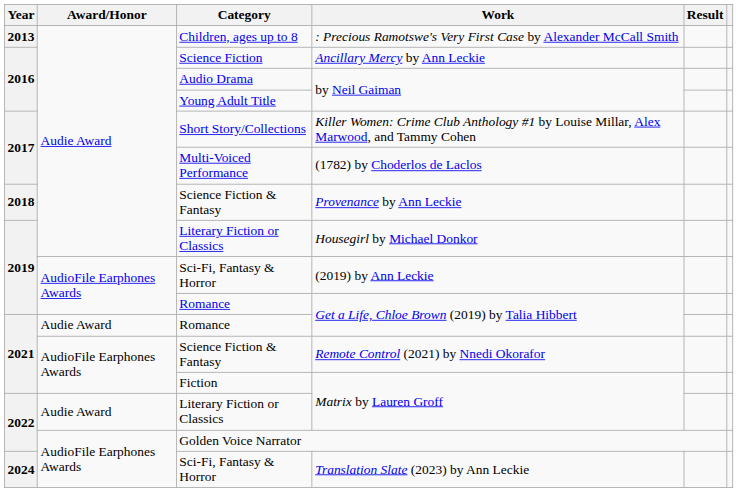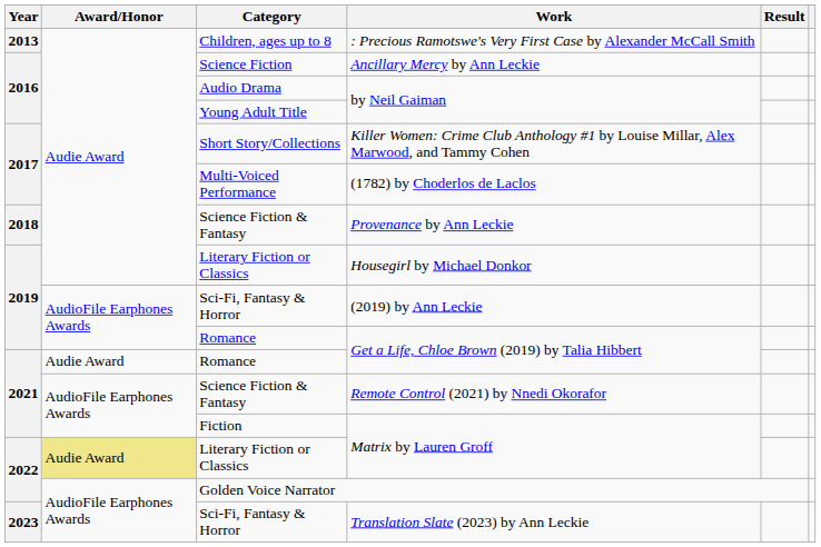 <table class="wikitable plainrowheaders sortable">
 <tr>
 <th>Year</th>
 <th>Award/Honor</th>
 <th>Category</th>
 <th>Work</th>
 <th>Result</th>
 <th class="unsortable"></th>
 </tr>
 <tr>
 <th>2013</th>
 <td rowspan="8"><a href='#'>Audie Award</a></td>
 <td><a href='#'>Children, ages up to 8</a></td>
 <td><em>: Precious Ramotswe's Very First Case</em> by <a href='#'>Alexander McCall Smith</a></td>
 <td></td>
 <td></td>
 </tr>
 <tr>
 <th rowspan="3">2016</th>
 <td><a href='#'>Science Fiction</a></td>
 <td><em><a href='#'>Ancillary Mercy</a></em> by <a href='#'>Ann Leckie</a></td>
 <td></td>
 <td></td>
 </tr>
 <tr>
 <td><a href='#'>Audio Drama</a></td>
 <td rowspan="2"><em></em> by <a href='#'>Neil Gaiman</a></td>
 <td></td>
 <td></td>
 </tr>
 <tr>
 <td><a href='#'>Young Adult Title</a></td>
 <td></td>
 <td></td>
 </tr>
 <tr>
 <th rowspan="2">2017</th>
 <td><a href='#'>Short Story/Collections</a></td>
 <td><em>Killer Women: Crime Club Anthology #1</em> by Louise Millar, <a href='#'>Alex Marwood</a>, and Tammy Cohen</td>
 <td></td>
 <td></td>
 </tr>
 <tr>
 <td><a href='#'>Multi-Voiced Performance</a></td>
 <td><em></em> (1782) by <a href='#'>Choderlos de Laclos</a></td>
 <td></td>
 <td></td>
 </tr>
 <tr>
 <th>2018</th>
 <td>Science Fiction & Fantasy</td>
 <td><em><a href='#'>Provenance</a></em> by <a href='#'>Ann Leckie</a></td>
 <td></td>
 <td></td>
 </tr>
 <tr>
 <th rowspan="3">2019</th>
 <td><a href='#'>Literary Fiction or Classics</a></td>
 <td><em>Housegirl</em> by <a href='#'>Michael Donkor</a></td>
 <td></td>
 <td></td>
 </tr>
 <tr>
 <td rowspan="2"><a href='#'>AudioFile Earphones Awards</a></td>
 <td>Sci-Fi, Fantasy & Horror</td>
 <td><em></em> (2019) by <a href='#'>Ann Leckie</a></td>
 <td></td>
 <td></td>
 </tr>
 <tr>
 <td><a href='#'>Romance</a></td>
 <td rowspan="2"><em><a href='#'>Get a Life, Chloe Brown</a></em> (2019) by <a href='#'>Talia Hibbert</a></td>
 <td></td>
 <td></td>
 </tr>
 <tr>
 <th rowspan="3">2021</th>
 <td>Audie Award</td>
 <td>Romance</td>
 <td></td>
 <td></td>
 </tr>
 <tr>
 <td rowspan="2">AudioFile Earphones Awards</td>
 <td>Science Fiction & Fantasy</td>
 <td><em><a href='#'>Remote Control</a></em> (2021) by <a href='#'>Nnedi Okorafor</a></td>
 <td></td>
 <td></td>
 </tr>
 <tr>
 <td>Fiction</td>
 <td rowspan="2"><em>Matrix</em> by <a href='#'>Lauren Groff</a></td>
 <td></td>
 <td></td>
 </tr>
 <tr>
 <th rowspan="2">2022</th>
-<td>Audie Award</td>
+<td style="background: khaki;">Audie Award</td>
 <td>Literary Fiction or Classics</td>
 <td></td>
 <td></td>
 </tr>
 <tr>
 <td rowspan="2">AudioFile Earphones Awards</td>
 <td colspan="3">Golden Voice Narrator</td>
 <td></td>
 </tr>
 <tr>
-<th>2024</th>
+<th>2023</th>
 <td>Sci-Fi, Fantasy & Horror</td>
 <td><a href='#'><em>Translation Slate</em></a> (2023) by Ann Leckie</td>
 <td></td>
 <td></td>
 </tr>
 </table>
